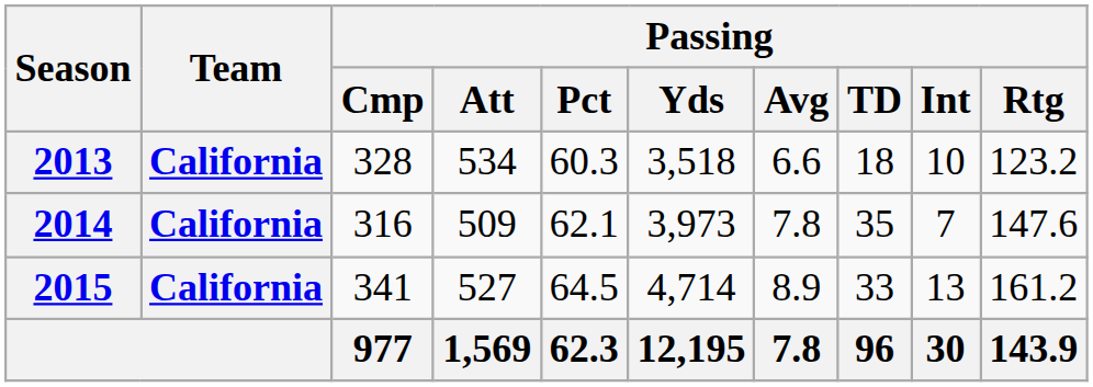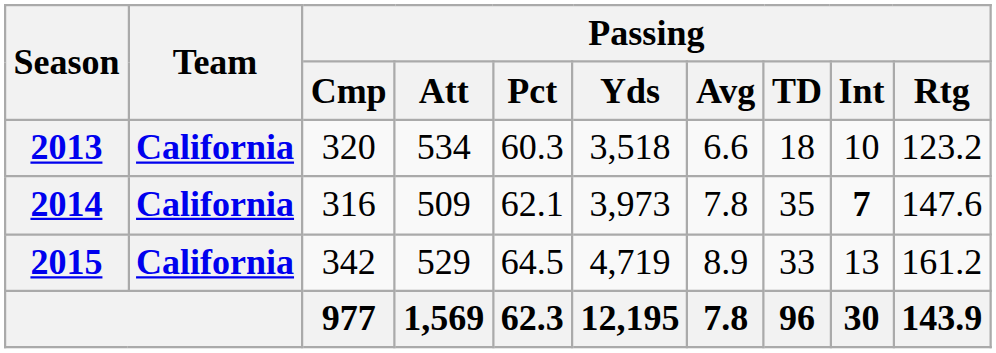 <table class="wikitable" style="text-align:center">
 <tr>
 <th rowspan="2">Season</th>
 <th rowspan="2">Team</th>
 <th colspan="8">Passing</th>
 </tr>
 <tr>
 <th>Cmp</th>
 <th>Att</th>
 <th>Pct</th>
 <th>Yds</th>
 <th>Avg</th>
 <th>TD</th>
 <th>Int</th>
 <th>Rtg</th>
 </tr>
 <tr>
 <th><a href='#'>2013</a></th>
 <th><a href='#'>California</a></th>
-<td>328</td>
+<td>320</td>
 <td>534</td>
 <td>60.3</td>
 <td>3,518</td>
 <td>6.6</td>
 <td>18</td>
 <td>10</td>
 <td>123.2</td>
 </tr>
 <tr>
 <th><a href='#'>2014</a></th>
 <th><a href='#'>California</a></th>
 <td>316</td>
 <td>509</td>
 <td>62.1</td>
 <td>3,973</td>
 <td>7.8</td>
 <td>35</td>
-<td>7</td>
+<td><strong>7</strong></td>
 <td>147.6</td>
 </tr>
 <tr>
 <th><a href='#'>2015</a></th>
 <th><a href='#'>California</a></th>
-<td>341</td>
-<td>527</td>
+<td>342</td>
+<td>529</td>
 <td>64.5</td>
-<td>4,714</td>
+<td>4,719</td>
 <td>8.9</td>
 <td>33</td>
 <td>13</td>
 <td>161.2</td>
 </tr>
 <tr>
 <th colspan="2"></th>
 <th>977</th>
 <th>1,569</th>
 <th>62.3</th>
 <th>12,195</th>
 <th>7.8</th>
 <th>96</th>
 <th>30</th>
 <th>143.9</th>
 </tr>
 </table>
